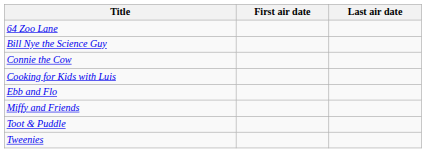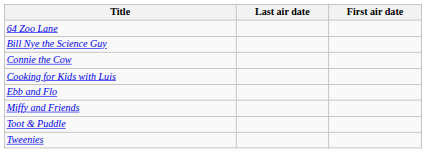 <table class="wikitable plainrowheaders sortable" style="width:75%;text-align:center;">
 <tr>
 <th scope="col" style="width:25%;">Title</th>
+<th scope="col" style="width:10%;">Last air date</th>
 <th scope="col" style="width:10%;">First air date</th>
-<th scope="col" style="width:10%;">Last air date</th>
 </tr>
 <tr>
 <td scope="row" style="text-align:left;"><em><a href='#'>64 Zoo Lane</a></em></td>
 <td></td>
 <td></td>
 </tr>
 <tr>
 <td scope="row" style="text-align:left;"><em><a href='#'>Bill Nye the Science Guy</a></em></td>
 <td></td>
 <td></td>
 </tr>
 <tr>
 <td scope="row" style="text-align:left;"><em><a href='#'>Connie the Cow</a></em></td>
 <td></td>
 <td></td>
 </tr>
 <tr>
 <td scope="row" style="text-align:left;"><em><a href='#'>Cooking for Kids with Luis</a></em></td>
 <td></td>
 <td></td>
 </tr>
 <tr>
 <td scope="row" style="text-align:left;"><em><a href='#'>Ebb and Flo</a></em></td>
 <td></td>
 <td></td>
 </tr>
 <tr>
 <td scope="row" style="text-align:left;"><em><a href='#'>Miffy and Friends</a></em></td>
 <td></td>
 <td></td>
 </tr>
 <tr>
 <td scope="row" style="text-align:left;"><em><a href='#'>Toot & Puddle</a></em></td>
 <td></td>
 <td></td>
 </tr>
 <tr>
 <td scope="row" style="text-align:left;"><em><a href='#'>Tweenies</a></em></td>
 <td></td>
 <td></td>
 </tr>
 </table>
